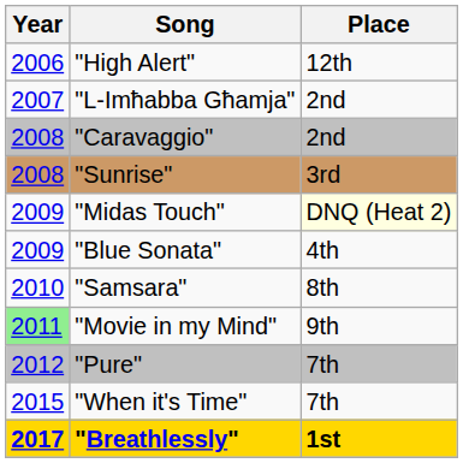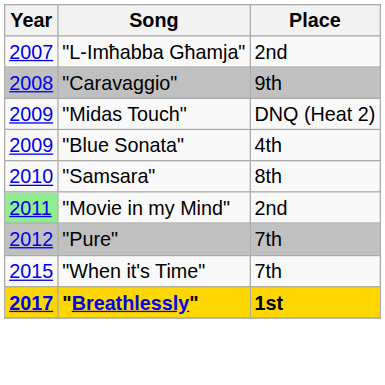 <table class="sortable wikitable" style="font-size: 95%;">
 <tr>
 <th>Year</th>
 <th>Song</th>
 <th>Place</th>
-</tr>
-<tr>
-<td><a href='#'>2006</a></td>
-<td>"High Alert"</td>
-<td>12th</td>
 </tr>
 <tr>
 <td><a href='#'>2007</a></td>
 <td>"L-Imħabba Għamja"</td>
 <td>2nd</td>
 </tr>
 <tr bgcolor=silver>
 <td><a href='#'>2008</a></td>
 <td>"Caravaggio"</td>
-<td>2nd</td>
-</tr>
-<tr bgcolor="#cc9966">
-<td><a href='#'>2008</a></td>
-<td>"Sunrise"</td>
-<td>3rd</td>
+<td>9th</td>
 </tr>
 <tr>
 <td><a href='#'>2009</a></td>
 <td>"Midas Touch"</td>
-<td style="background: lightyellow;">DNQ (Heat 2)</td>
+<td>DNQ (Heat 2)</td>
 </tr>
 <tr>
 <td><a href='#'>2009</a></td>
 <td>"Blue Sonata"</td>
 <td>4th</td>
 </tr>
 <tr>
 <td><a href='#'>2010</a></td>
 <td>"Samsara"</td>
 <td>8th</td>
 </tr>
 <tr>
 <td style="background: lightgreen;"><a href='#'>2011</a></td>
 <td>"Movie in my Mind"</td>
-<td>9th</td>
+<td>2nd</td>
 </tr>
 <tr bgcolor=silver>
 <td><a href='#'>2012</a></td>
 <td>"Pure"</td>
 <td>7th</td>
 </tr>
 <tr>
 <td><a href='#'>2015</a></td>
 <td>"When it's Time"</td>
 <td>7th</td>
 </tr>
 <tr style="font-weight: bold; background: gold;">
 <td><a href='#'>2017</a></td>
 <td>"<a href='#'>Breathlessly</a>"</td>
 <td>1st</td>
 </tr>
 <tr>
 </tr>
 </table>
